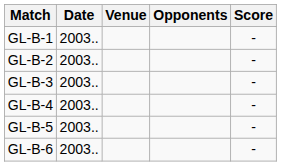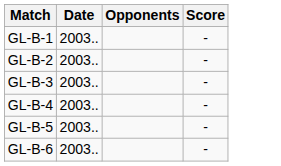 <table class="wikitable" style="text-align:center;">
 <tr>
 <th>Match</th>
 <th>Date</th>
-<th>Venue</th>
 <th>Opponents</th>
 <th>Score</th>
 </tr>
 <tr>
 <td>GL-B-1</td>
 <td>2003..</td>
 <td><a href='#'></a></td>
-<td><a href='#'></a></td>
 <td>-</td>
 </tr>
 <tr>
 <td>GL-B-2</td>
 <td>2003..</td>
-<td><a href='#'></a></td>
 <td><a href='#'></a></td>
 <td>-</td>
 </tr>
 <tr>
 <td>GL-B-3</td>
 <td>2003..</td>
 <td><a href='#'></a></td>
-<td><a href='#'></a></td>
 <td>-</td>
 </tr>
 <tr>
 <td>GL-B-4</td>
 <td>2003..</td>
-<td><a href='#'></a></td>
 <td><a href='#'></a></td>
 <td>-</td>
 </tr>
 <tr>
 <td>GL-B-5</td>
 <td>2003..</td>
 <td><a href='#'></a></td>
-<td><a href='#'></a></td>
 <td>-</td>
 </tr>
 <tr>
 <td>GL-B-6</td>
 <td>2003..</td>
 <td><a href='#'></a></td>
-<td><a href='#'></a></td>
 <td>-</td>
 </tr>
 </table>
